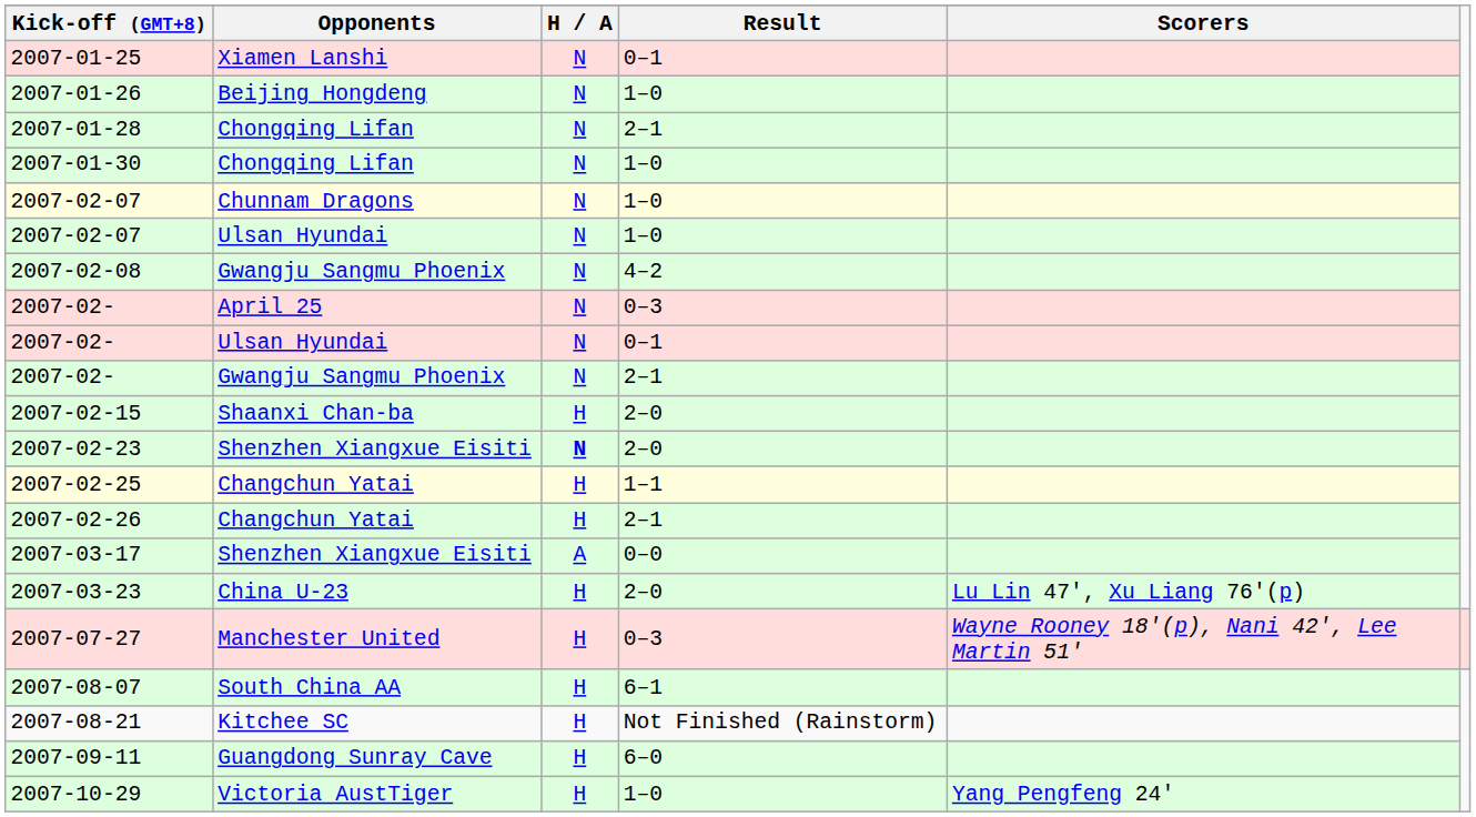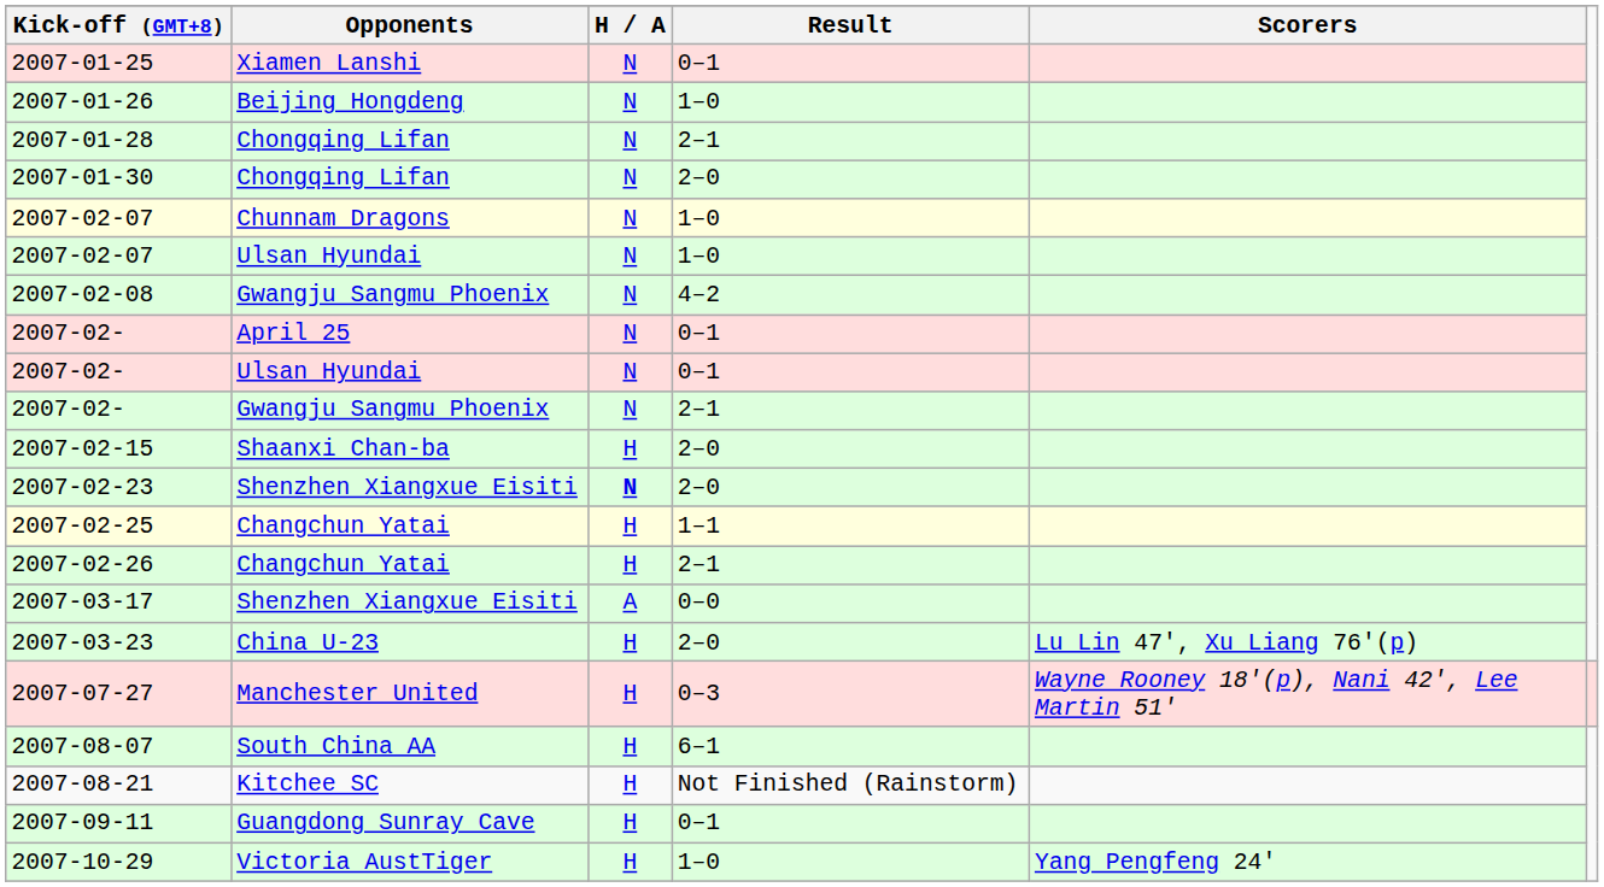 <table class="wikitable sortable" style="width:99%;">
 <tr style="background:#f0f6ff;">
 </tr>
 <tr>
 <th>Kick-off <small>(<a href='#'>GMT+8</a>)</small></th>
 <th>Opponents</th>
 <th>H / A</th>
 <th>Result</th>
 <th width=35%>Scorers</th>
 </tr>
 <tr bgcolor="#ffdddd">
 <td>2007-01-25</td>
 <td> <a href='#'>Xiamen Lanshi</a></td>
 <td align=center><a href='#'>N</a></td>
 <td>0–1</td>
 <td></td>
 </tr>
 <tr bgcolor="#ddffdd">
 <td>2007-01-26</td>
 <td> <a href='#'>Beijing Hongdeng</a></td>
 <td align=center><a href='#'>N</a></td>
 <td>1–0</td>
 <td></td>
 </tr>
 <tr bgcolor="#ddffdd">
 <td>2007-01-28</td>
 <td> <a href='#'>Chongqing Lifan</a></td>
 <td align=center><a href='#'>N</a></td>
 <td>2–1</td>
 <td></td>
 </tr>
 <tr bgcolor="#ddffdd">
 <td>2007-01-30</td>
 <td> <a href='#'>Chongqing Lifan</a></td>
 <td align=center><a href='#'>N</a></td>
-<td>1–0</td>
+<td>2–0</td>
 <td></td>
 </tr>
 <tr bgcolor="#ffffdd">
 <td>2007-02-07</td>
 <td> <a href='#'>Chunnam Dragons</a></td>
 <td align=center><a href='#'>N</a></td>
 <td>1–0</td>
 <td></td>
 </tr>
 <tr bgcolor="#ddffdd">
 <td>2007-02-07</td>
 <td> <a href='#'>Ulsan Hyundai</a></td>
 <td align=center><a href='#'>N</a></td>
 <td>1–0</td>
 <td></td>
 </tr>
 <tr bgcolor="#ddffdd">
 <td>2007-02-08</td>
 <td> <a href='#'>Gwangju Sangmu Phoenix</a></td>
 <td align=center><a href='#'>N</a></td>
 <td>4–2</td>
 <td></td>
 </tr>
 <tr bgcolor="#ffdddd">
 <td>2007-02-</td>
 <td> <a href='#'>April 25</a></td>
 <td align=center><a href='#'>N</a></td>
-<td>0–3</td>
+<td>0–1</td>
 <td></td>
 </tr>
 <tr bgcolor="#ffdddd">
 <td>2007-02-</td>
 <td> <a href='#'>Ulsan Hyundai</a></td>
 <td align=center><a href='#'>N</a></td>
 <td>0–1</td>
 <td></td>
 </tr>
 <tr bgcolor="#ddffdd">
 <td>2007-02-</td>
 <td> <a href='#'>Gwangju Sangmu Phoenix</a></td>
 <td align=center><a href='#'>N</a></td>
 <td>2–1</td>
 <td></td>
 </tr>
 <tr bgcolor="#ddffdd">
 <td>2007-02-15</td>
 <td> <a href='#'>Shaanxi Chan-ba</a></td>
 <td align=center><a href='#'>H</a></td>
 <td>2–0</td>
 <td></td>
 </tr>
 <tr bgcolor="#ddffdd">
 <td>2007-02-23</td>
 <td> <a href='#'>Shenzhen Xiangxue Eisiti</a></td>
 <td align=center><strong><a href='#'>N</a></strong></td>
 <td>2–0</td>
 <td></td>
 </tr>
 <tr bgcolor="#ffffdd">
 <td>2007-02-25</td>
 <td> <a href='#'>Changchun Yatai</a></td>
 <td align=center><a href='#'>H</a></td>
 <td>1–1</td>
 <td></td>
 </tr>
 <tr bgcolor="#ddffdd">
 <td>2007-02-26</td>
 <td> <a href='#'>Changchun Yatai</a></td>
 <td align=center><a href='#'>H</a></td>
 <td>2–1</td>
 <td></td>
 </tr>
 <tr bgcolor="#ddffdd">
 <td>2007-03-17</td>
 <td> <a href='#'>Shenzhen Xiangxue Eisiti</a></td>
 <td align=center><a href='#'>A</a></td>
 <td>0–0</td>
 <td></td>
 </tr>
 <tr bgcolor="#ddffdd">
 <td>2007-03-23</td>
 <td> <a href='#'>China U-23</a></td>
 <td align=center><a href='#'>H</a></td>
 <td>2–0</td>
 <td><a href='#'>Lu Lin</a> 47', <a href='#'>Xu Liang</a> 76'(<a href='#'>p</a>)</td>
 </tr>
 <tr bgcolor="#ffdddd">
 <td>2007-07-27</td>
 <td> <a href='#'>Manchester United</a></td>
 <td align=center><a href='#'>H</a></td>
 <td>0–3</td>
 <td><em><a href='#'>Wayne Rooney</a> 18'(<a href='#'>p</a>), <a href='#'>Nani</a> 42', <a href='#'>Lee Martin</a> 51' </em></td>
 <td></td>
 </tr>
 <tr bgcolor="#ddffdd">
 <td>2007-08-07</td>
 <td> <a href='#'>South China AA</a></td>
 <td align=center><a href='#'>H</a></td>
 <td>6–1</td>
 <td></td>
 </tr>
 <tr bgcolor=>
 <td>2007-08-21</td>
 <td> <a href='#'>Kitchee SC</a></td>
 <td align=center><a href='#'>H</a></td>
 <td>Not Finished (Rainstorm)</td>
 <td></td>
 </tr>
 <tr bgcolor="#ddffdd">
 <td>2007-09-11</td>
 <td> <a href='#'>Guangdong Sunray Cave</a></td>
 <td align=center><a href='#'>H</a></td>
-<td>6–0</td>
+<td>0–1</td>
 <td></td>
 </tr>
 <tr bgcolor="#ddffdd">
 <td>2007-10-29</td>
 <td> <a href='#'>Victoria AustTiger</a></td>
 <td align=center><a href='#'>H</a></td>
 <td>1–0</td>
 <td><a href='#'>Yang Pengfeng</a> 24'</td>
 </tr>
 </table>
